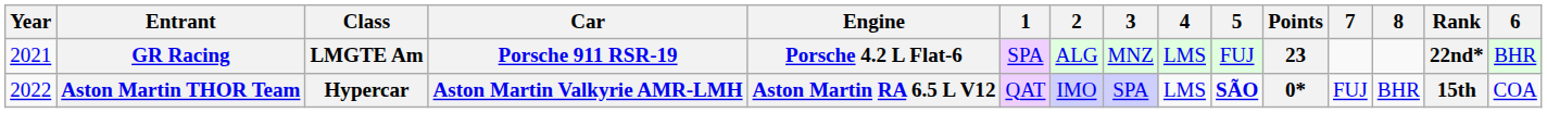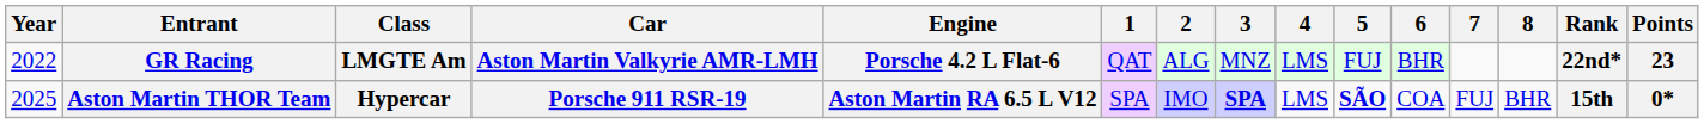 <table class="wikitable" style="text-align:center; font-size:85%">
 <tr>
 <th>Year</th>
 <th>Entrant</th>
 <th>Class</th>
 <th>Car</th>
 <th>Engine</th>
 <th>1</th>
 <th>2</th>
 <th>3</th>
 <th>4</th>
 <th>5</th>
-<th>Points</th>
+<th>6</th>
 <th>7</th>
 <th>8</th>
 <th>Rank</th>
-<th>6</th>
+<th>Points</th>
 </tr>
 <tr>
-<td><a href='#'>2021</a></td>
+<td><a href='#'>2022</a></td>
 <th nowrap><a href='#'>GR Racing</a></th>
 <th nowrap>LMGTE Am</th>
-<th nowrap><a href='#'>Porsche 911 RSR-19</a></th>
+<th><a href='#'>Aston Martin Valkyrie AMR-LMH</a></th>
 <th nowrap><a href='#'>Porsche</a> 4.2 L Flat-6</th>
-<td style="background:#EFCFFF;"><a href='#'>SPA</a><br></td>
+<td style="background:#EFCFFF;"><a href='#'>QAT</a><br></td>
 <td style="background:#DFFFDF;"><a href='#'>ALG</a><br></td>
 <td style="background:#DFFFDF;"><a href='#'>MNZ</a><br></td>
 <td style="background:#DFFFDF;"><a href='#'>LMS</a><br></td>
 <td style="background:#DFFFDF;"><a href='#'>FUJ</a><br></td>
-<th>23</th>
+<td style="background:#DFFFDF;"><a href='#'>BHR</a><br></td>
 <td></td>
 <td></td>
 <th>22nd*</th>
-<td style="background:#DFFFDF;"><a href='#'>BHR</a><br></td>
+<th>23</th>
 </tr>
 <tr>
-<td><a href='#'>2022</a></td>
+<td><a href='#'>2025</a></td>
 <th><a href='#'>Aston Martin THOR Team</a></th>
 <th>Hypercar</th>
-<th><a href='#'>Aston Martin Valkyrie AMR-LMH</a></th>
+<th nowrap><a href='#'>Porsche 911 RSR-19</a></th>
 <th><a href='#'>Aston Martin</a> <a href='#'>RA</a> 6.5 L V12</th>
-<td style="background:#EFCFFF;"><a href='#'>QAT</a><br></td>
+<td style="background:#EFCFFF;"><a href='#'>SPA</a><br></td>
 <td style="background:#CFCFFF;"><a href='#'>IMO</a><br></td>
-<td style="background:#CFCFFF;"><a href='#'>SPA</a><br></td>
+<td style="background:#CFCFFF;"><strong><a href='#'>SPA</a><br></strong></td>
 <td style="background:#;"><a href='#'>LMS</a><br></td>
 <td style="background:#;"><strong><a href='#'>SÃO</a><br></strong></td>
-<th>0*</th>
+<td style="background:#;"><a href='#'>COA</a><br></td>
 <td style="background:#;"><a href='#'>FUJ</a><br></td>
 <td style="background:#;"><a href='#'>BHR</a><br></td>
 <th>15th</th>
-<td style="background:#;"><a href='#'>COA</a><br></td>
+<th>0*</th>
 </tr>
 </table>
